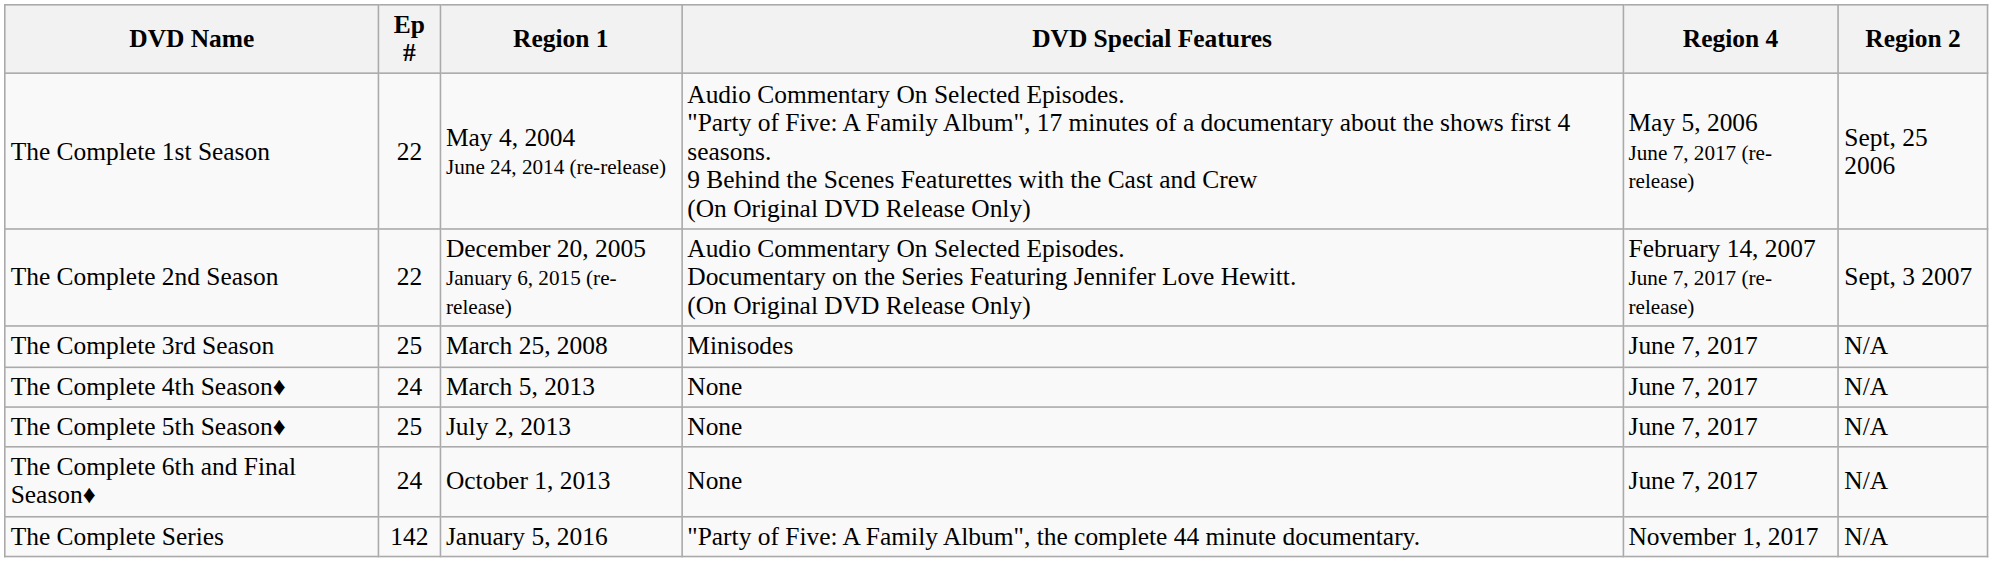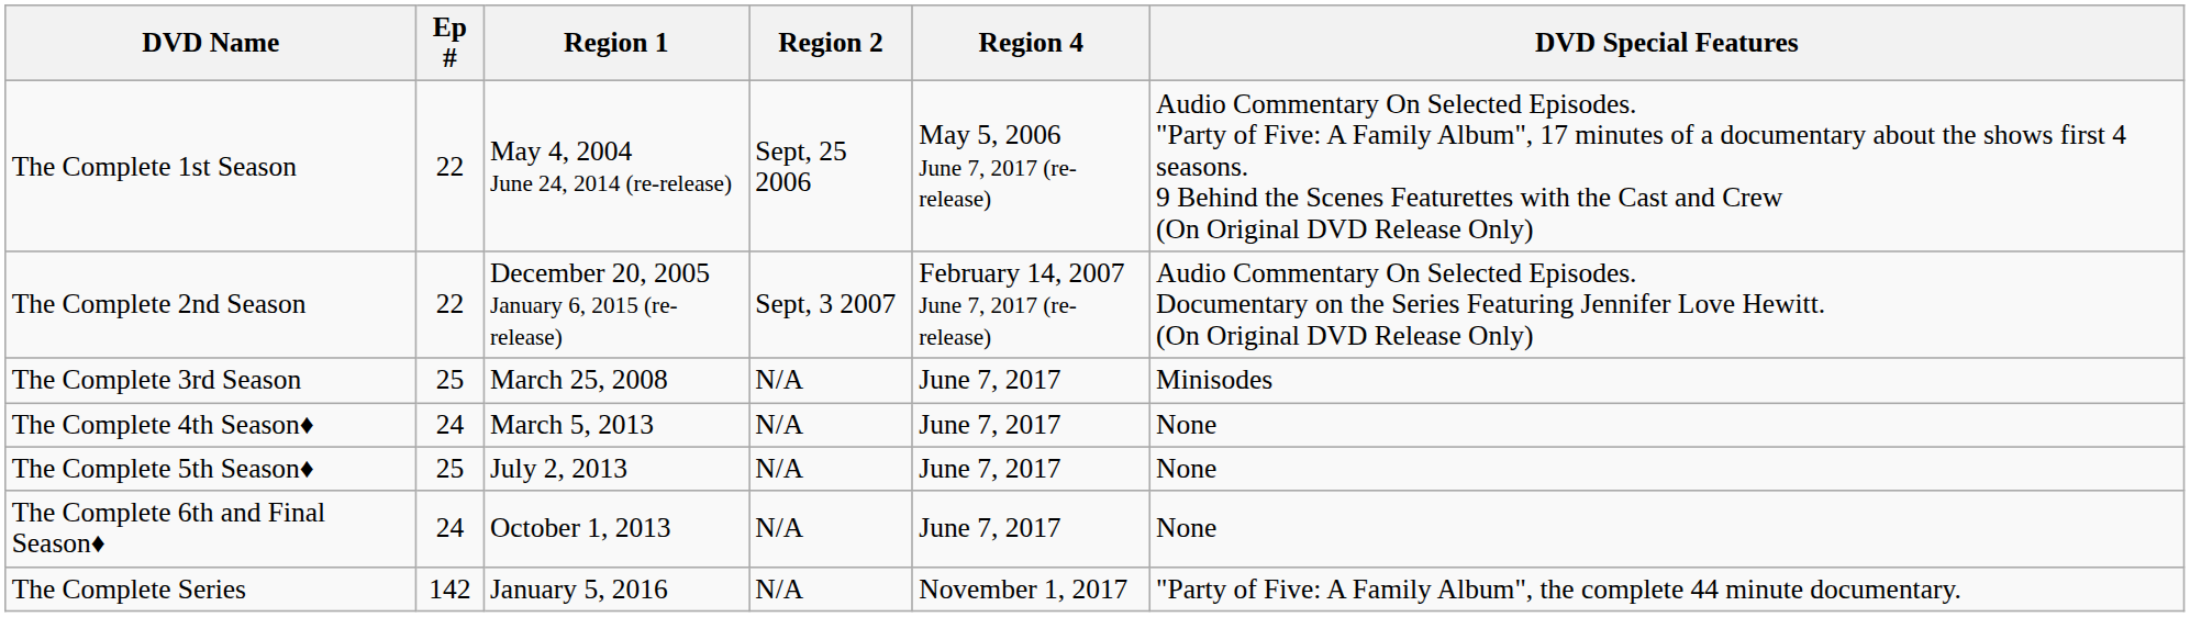 <table class="wikitable sortable">
 <tr>
 <th>DVD Name</th>
 <th>Ep #</th>
 <th>Region 1</th>
+<th>Region 2</th>
+<th>Region 4</th>
 <th>DVD Special Features</th>
-<th>Region 4</th>
-<th>Region 2</th>
 </tr>
 <tr>
 <td>The Complete 1st Season</td>
 <td align="center">22</td>
 <td>May 4, 2004<br> <small>June 24, 2014 (re-release)</small></td>
+<td>Sept, 25 2006</td>
+<td>May 5, 2006<br> <small>June 7, 2017 (re-release)</small></td>
 <td>Audio Commentary On Selected Episodes.<br>"Party of Five: A Family Album", 17 minutes of a documentary about the shows first 4 seasons.<br>9 Behind the Scenes Featurettes with the Cast and Crew<br>(On Original DVD Release Only)</td>
-<td>May 5, 2006<br> <small>June 7, 2017 (re-release)</small></td>
-<td>Sept, 25 2006</td>
 </tr>
 <tr>
 <td>The Complete 2nd Season</td>
 <td align="center">22</td>
 <td>December 20, 2005<br> <small>January 6, 2015 (re-release)</small></td>
+<td>Sept, 3 2007</td>
+<td>February 14, 2007<br> <small>June 7, 2017 (re-release)</small></td>
 <td>Audio Commentary On Selected Episodes.<br>Documentary on the Series Featuring Jennifer Love Hewitt.<br>(On Original DVD Release Only)</td>
-<td>February 14, 2007<br> <small>June 7, 2017 (re-release)</small></td>
-<td>Sept, 3 2007</td>
 </tr>
 <tr>
 <td>The Complete 3rd Season</td>
 <td align="center">25</td>
 <td>March 25, 2008</td>
+<td>N/A</td>
+<td>June 7, 2017</td>
 <td>Minisodes</td>
-<td>June 7, 2017</td>
-<td>N/A</td>
 </tr>
 <tr>
 <td>The Complete 4th Season♦</td>
 <td align="center">24</td>
 <td>March 5, 2013</td>
+<td>N/A</td>
+<td>June 7, 2017</td>
 <td>None</td>
-<td>June 7, 2017</td>
-<td>N/A</td>
 </tr>
 <tr>
 <td>The Complete 5th Season♦</td>
 <td align="center">25</td>
 <td>July 2, 2013</td>
+<td>N/A</td>
+<td>June 7, 2017</td>
 <td>None</td>
-<td>June 7, 2017</td>
-<td>N/A</td>
 </tr>
 <tr>
 <td>The Complete 6th and Final Season♦</td>
 <td align="center">24</td>
 <td>October 1, 2013</td>
+<td>N/A</td>
+<td>June 7, 2017</td>
 <td>None</td>
-<td>June 7, 2017</td>
-<td>N/A</td>
 </tr>
 <tr>
 <td>The Complete Series</td>
 <td align="center">142</td>
 <td>January 5, 2016</td>
+<td>N/A</td>
+<td>November 1, 2017</td>
 <td>"Party of Five: A Family Album", the complete 44 minute documentary.</td>
-<td>November 1, 2017</td>
-<td>N/A</td>
 </tr>
 </table>
